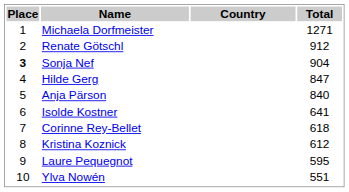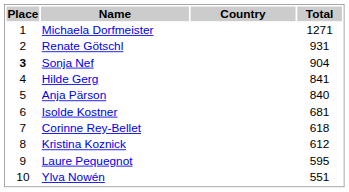 <table border="0" style="border: 1px solid #999; background-color:#FFFFFF; text-align:left; font-size:86%; line-height:15px;">
 <tr align="center" bgcolor="#CCCCCC">
 <th width=35>Place</th>
 <th width=170>Name</th>
 <th width=120>Country</th>
 <th width=50>Total</th>
 </tr>
 <tr>
 <td align=center>1</td>
 <td><a href='#'>Michaela Dorfmeister</a></td>
 <td></td>
 <td align=center>1271</td>
 </tr>
 <tr>
 <td align=center>2</td>
 <td><a href='#'>Renate Götschl</a></td>
 <td></td>
-<td align=center>912</td>
+<td align=center>931</td>
 </tr>
 <tr>
 <td align=center><strong>3</strong></td>
 <td><a href='#'>Sonja Nef</a></td>
 <td></td>
 <td align=center>904</td>
 </tr>
 <tr>
 <td align=center>4</td>
 <td><a href='#'>Hilde Gerg</a></td>
 <td></td>
-<td align=center>847</td>
+<td align=center>841</td>
 </tr>
 <tr>
 <td align=center>5</td>
 <td><a href='#'>Anja Pärson</a></td>
 <td></td>
 <td align=center>840</td>
 </tr>
 <tr>
 <td align=center>6</td>
 <td><a href='#'>Isolde Kostner</a></td>
 <td></td>
-<td align=center>641</td>
+<td align=center>681</td>
 </tr>
 <tr>
 <td align=center>7</td>
 <td><a href='#'>Corinne Rey-Bellet</a></td>
 <td></td>
 <td align=center>618</td>
 </tr>
 <tr>
 <td align=center>8</td>
 <td><a href='#'>Kristina Koznick</a></td>
 <td></td>
 <td align=center>612</td>
 </tr>
 <tr>
 <td align=center>9</td>
 <td><a href='#'>Laure Pequegnot</a></td>
 <td></td>
 <td align=center>595</td>
 </tr>
 <tr>
 <td align=center>10</td>
 <td><a href='#'>Ylva Nowén</a></td>
 <td></td>
 <td align=center>551</td>
 </tr>
 </table>
